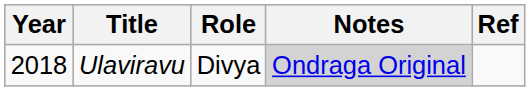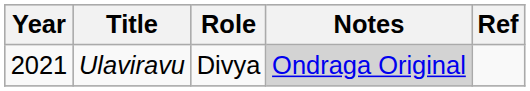 <table class="wikitable sortable">
 <tr>
 <th scope="col">Year</th>
 <th scope="col">Title</th>
 <th scope="col">Role</th>
 <th scope="col">Notes</th>
 <th scope="col" class="unsortable">Ref</th>
 </tr>
 <tr>
-<td>2018</td>
+<td>2021</td>
 <td><em>Ulaviravu</em></td>
 <td>Divya</td>
 <td style="background: lightgrey;"><a href='#'>Ondraga Original</a></td>
 <td></td>
 </tr>
 </table>
